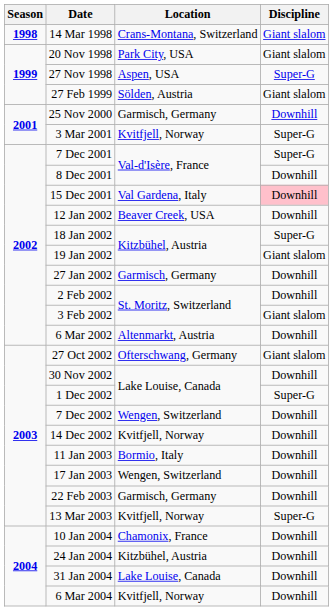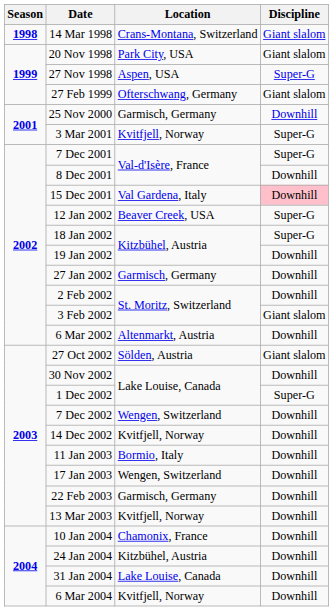 <table class=wikitable style="font-size:95%;">
 <tr>
 <th>Season</th>
 <th>Date</th>
 <th>Location</th>
 <th>Discipline</th>
 </tr>
 <tr>
 <td align=center><strong><a href='#'>1998</a></strong></td>
 <td align=right>14 Mar 1998</td>
 <td><a href='#'>Crans-Montana</a>, Switzerland</td>
 <td align=center><a href='#'>Giant slalom</a></td>
 </tr>
 <tr>
 <td align=center rowspan=3><strong><a href='#'>1999</a></strong></td>
 <td align=right>20 Nov 1998</td>
 <td><a href='#'>Park City</a>, USA</td>
 <td align=center>Giant slalom</td>
 </tr>
 <tr>
 <td align=right>27 Nov 1998</td>
 <td><a href='#'>Aspen</a>, USA</td>
 <td align=center><a href='#'>Super-G</a></td>
 </tr>
 <tr>
 <td align=right>27 Feb 1999</td>
-<td><a href='#'>Sölden</a>, Austria</td>
+<td><a href='#'>Ofterschwang</a>, Germany</td>
 <td align=center>Giant slalom</td>
 </tr>
 <tr>
 <td align=center rowspan=2><strong><a href='#'>2001</a></strong></td>
 <td align=right>25 Nov 2000</td>
 <td>Garmisch, Germany</td>
 <td align=center><a href='#'>Downhill</a></td>
 </tr>
 <tr>
 <td align=right>3 Mar 2001</td>
 <td><a href='#'>Kvitfjell</a>, Norway</td>
 <td align=center>Super-G</td>
 </tr>
 <tr>
 <td align=center rowspan=10><strong><a href='#'>2002</a></strong></td>
 <td align=right>7 Dec 2001</td>
 <td rowspan=2><a href='#'>Val-d'Isère</a>, France</td>
 <td align=center>Super-G</td>
 </tr>
 <tr>
 <td align=right>8 Dec 2001</td>
 <td align=center>Downhill</td>
 </tr>
 <tr>
 <td align=right>15 Dec 2001</td>
 <td><a href='#'>Val Gardena</a>, Italy</td>
 <td align=center style="background: pink;">Downhill</td>
 </tr>
 <tr>
 <td align=right>12 Jan 2002</td>
 <td><a href='#'>Beaver Creek</a>, USA</td>
-<td align=center>Downhill</td>
+<td align=center>Super-G</td>
 </tr>
 <tr>
 <td align=right>18 Jan 2002</td>
 <td rowspan=2><a href='#'>Kitzbühel</a>, Austria</td>
 <td align=center>Super-G</td>
 </tr>
 <tr>
 <td align=right>19 Jan 2002</td>
-<td align=center>Giant slalom</td>
+<td align=center>Downhill</td>
 </tr>
 <tr>
 <td align=right>27 Jan 2002</td>
 <td><a href='#'>Garmisch</a>, Germany</td>
 <td align=center>Downhill</td>
 </tr>
 <tr>
 <td align=right>2 Feb 2002</td>
 <td rowspan=2><a href='#'>St. Moritz</a>, Switzerland</td>
 <td align=center>Downhill</td>
 </tr>
 <tr>
 <td align=right>3 Feb 2002</td>
 <td align=center>Giant slalom</td>
 </tr>
 <tr>
 <td align=right>6 Mar 2002</td>
 <td><a href='#'>Altenmarkt</a>, Austria</td>
 <td align=center>Downhill</td>
 </tr>
 <tr>
 <td align=center rowspan=9><strong><a href='#'>2003</a></strong></td>
 <td align=right>27 Oct 2002</td>
-<td><a href='#'>Ofterschwang</a>, Germany</td>
+<td><a href='#'>Sölden</a>, Austria</td>
 <td align=center>Giant slalom</td>
 </tr>
 <tr>
 <td align=right>30 Nov 2002</td>
 <td rowspan=2>Lake Louise, Canada</td>
 <td align=center>Downhill</td>
 </tr>
 <tr>
 <td align=right>1 Dec 2002</td>
 <td align=center>Super-G</td>
 </tr>
 <tr>
 <td align=right>7 Dec 2002</td>
 <td><a href='#'>Wengen</a>, Switzerland</td>
 <td align=center>Downhill</td>
 </tr>
 <tr>
 <td align=right>14 Dec 2002</td>
 <td>Kvitfjell, Norway</td>
 <td align=center>Downhill</td>
 </tr>
 <tr>
 <td align=right>11 Jan 2003</td>
 <td><a href='#'>Bormio</a>, Italy</td>
 <td align=center>Downhill</td>
 </tr>
 <tr>
 <td align=right>17 Jan 2003</td>
 <td>Wengen, Switzerland</td>
 <td align=center>Downhill</td>
 </tr>
 <tr>
 <td align=right>22 Feb 2003</td>
 <td>Garmisch, Germany</td>
 <td align=center>Downhill</td>
 </tr>
 <tr>
 <td align=right>13 Mar 2003</td>
 <td>Kvitfjell, Norway</td>
-<td align=center>Super-G</td>
+<td align=center>Downhill</td>
 </tr>
 <tr>
 <td align=center rowspan=4><strong><a href='#'>2004</a></strong></td>
 <td align=right>10 Jan 2004</td>
 <td><a href='#'>Chamonix</a>, France</td>
 <td align=center>Downhill</td>
 </tr>
 <tr>
 <td align=right>24 Jan 2004</td>
 <td>Kitzbühel, Austria</td>
 <td align=center>Downhill</td>
 </tr>
 <tr>
 <td align=right>31 Jan 2004</td>
 <td><a href='#'>Lake Louise</a>, Canada</td>
 <td align=center>Downhill</td>
 </tr>
 <tr>
 <td align=right>6 Mar 2004</td>
 <td>Kvitfjell, Norway</td>
 <td align=center>Downhill</td>
 </tr>
 </table>
